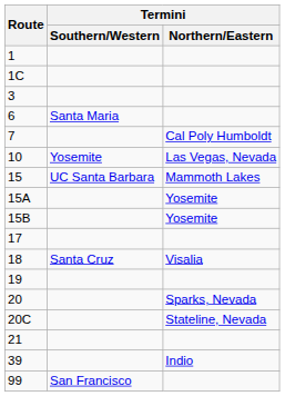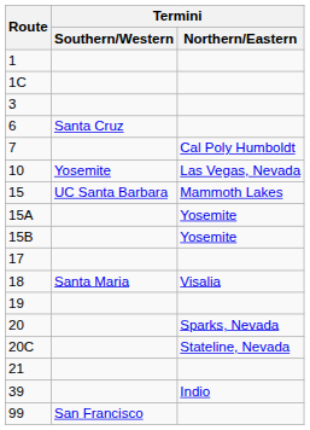 <table class="wikitable">
 <tr>
 <th rowspan="2">Route</th>
 <th colspan="2">Termini</th>
 </tr>
 <tr>
 <th>Southern/Western</th>
 <th>Northern/Eastern</th>
 </tr>
 <tr>
 <td>1</td>
 <td></td>
 <td></td>
 </tr>
 <tr>
 <td>1C</td>
 <td></td>
 <td></td>
 </tr>
 <tr>
 <td>3</td>
 <td></td>
 <td></td>
 </tr>
 <tr>
 <td>6</td>
-<td><a href='#'>Santa Maria</a></td>
+<td><a href='#'>Santa Cruz</a></td>
 <td></td>
 </tr>
 <tr>
 <td>7</td>
 <td></td>
 <td><a href='#'>Cal Poly Humboldt</a></td>
 </tr>
 <tr>
 <td>10</td>
 <td><a href='#'>Yosemite</a></td>
 <td><a href='#'>Las Vegas, Nevada</a></td>
 </tr>
 <tr>
 <td>15</td>
 <td><a href='#'>UC Santa Barbara</a></td>
 <td><a href='#'>Mammoth Lakes</a></td>
 </tr>
 <tr>
 <td>15A</td>
 <td></td>
 <td><a href='#'>Yosemite</a></td>
 </tr>
 <tr>
 <td>15B</td>
 <td></td>
 <td><a href='#'>Yosemite</a></td>
 </tr>
 <tr>
 <td>17</td>
 <td></td>
 <td></td>
 </tr>
 <tr>
 <td>18</td>
-<td><a href='#'>Santa Cruz</a></td>
+<td><a href='#'>Santa Maria</a></td>
 <td><a href='#'>Visalia</a></td>
 </tr>
 <tr>
 <td>19</td>
 <td></td>
 <td></td>
 </tr>
 <tr>
 <td>20</td>
 <td></td>
 <td><a href='#'>Sparks, Nevada</a></td>
 </tr>
 <tr>
 <td>20C</td>
 <td></td>
 <td><a href='#'>Stateline, Nevada</a></td>
 </tr>
 <tr>
 <td>21</td>
 <td></td>
 <td></td>
 </tr>
 <tr>
 <td>39</td>
 <td></td>
 <td><a href='#'>Indio</a></td>
 </tr>
 <tr>
 <td>99</td>
 <td><a href='#'>San Francisco</a></td>
 <td></td>
 </tr>
 </table>
